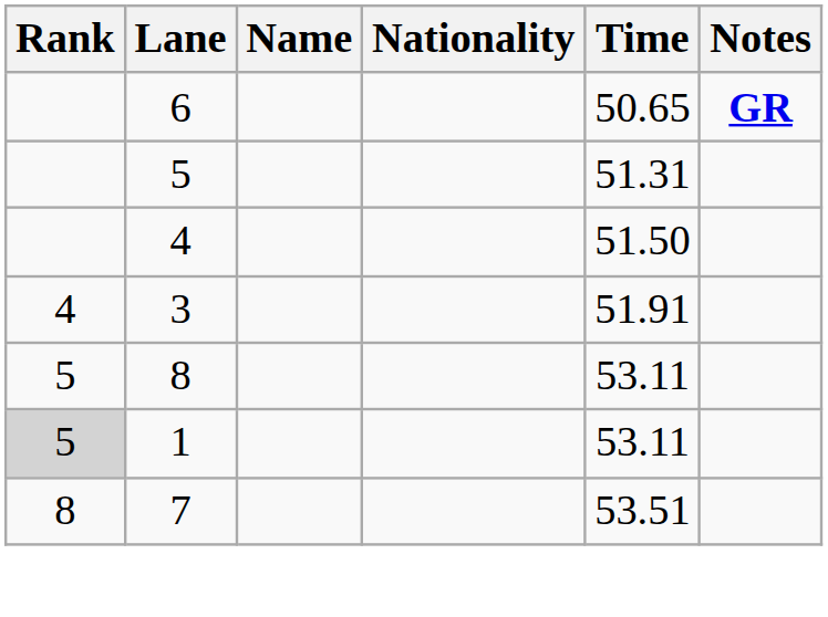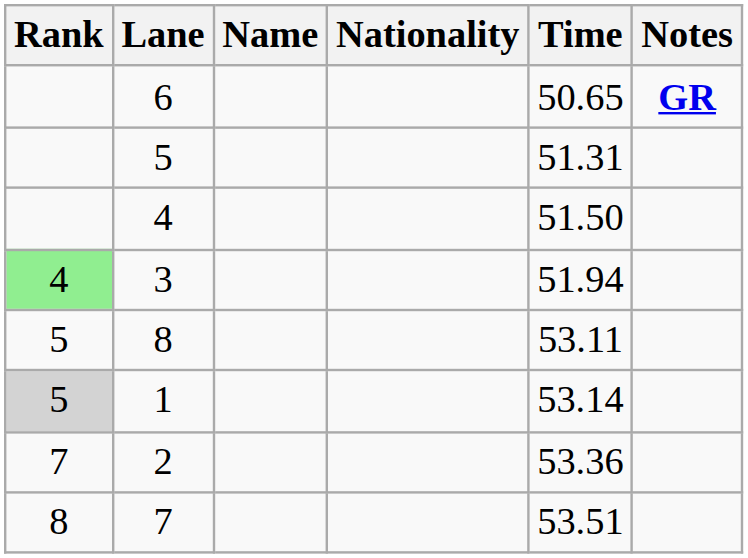 <table class="wikitable sortable" style="text-align:center">
 <tr>
 <th>Rank</th>
 <th>Lane</th>
 <th>Name</th>
 <th>Nationality</th>
 <th>Time</th>
 <th>Notes</th>
 </tr>
 <tr>
 <td></td>
 <td>6</td>
 <td align="left"></td>
 <td align="left"></td>
 <td>50.65</td>
 <td><strong><a href='#'>GR</a></strong></td>
 </tr>
 <tr>
 <td></td>
 <td>5</td>
 <td align="left"></td>
 <td align="left"></td>
 <td>51.31</td>
 <td></td>
 </tr>
 <tr>
 <td></td>
 <td>4</td>
 <td align="left"></td>
 <td align="left"></td>
 <td>51.50</td>
 <td></td>
 </tr>
 <tr>
-<td>4</td>
+<td style="background: lightgreen;">4</td>
 <td>3</td>
 <td align="left"></td>
 <td align="left"></td>
-<td>51.91</td>
+<td>51.94</td>
 <td></td>
 </tr>
 <tr>
 <td>5</td>
 <td>8</td>
 <td align="left"></td>
 <td align="left"></td>
 <td>53.11</td>
 <td></td>
 </tr>
 <tr>
 <td style="background: lightgrey;">5</td>
 <td>1</td>
 <td align="left"></td>
 <td align="left"></td>
-<td>53.11</td>
+<td>53.14</td>
+<td></td>
+</tr>
+<tr>
+<td>7</td>
+<td>2</td>
+<td align="left"></td>
+<td align="left"></td>
+<td>53.36</td>
 <td></td>
 </tr>
 <tr>
 <td>8</td>
 <td>7</td>
 <td align="left"></td>
 <td align="left"></td>
 <td>53.51</td>
 <td></td>
 </tr>
 </table>
